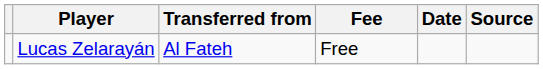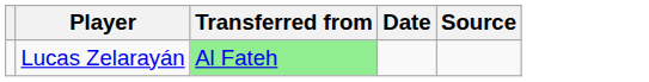 <table class="wikitable plainrowheaders sortable">
 <tr>
 <th></th>
 <th scope="col">Player</th>
 <th>Transferred from</th>
-<th style="width: 80px;">Fee</th>
 <th scope="col">Date</th>
 <th scope="col">Source</th>
 </tr>
 <tr>
 <td align="center"></td>
 <td> <a href='#'>Lucas Zelarayán</a></td>
-<td> <a href='#'>Al Fateh</a></td>
-<td>Free</td>
+<td style="background: lightgreen;"> <a href='#'>Al Fateh</a></td>
 <td></td>
 <td></td>
 </tr>
 </table>
